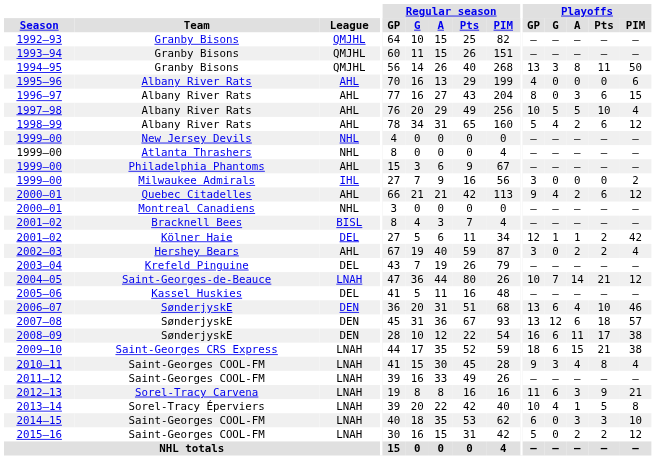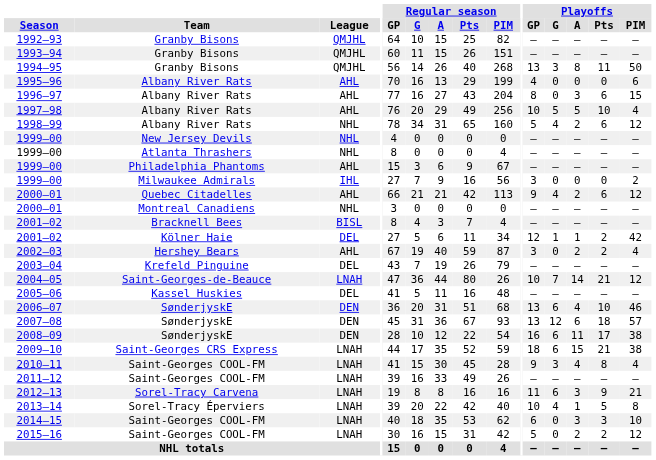 <table border="0" cellpadding="1" cellspacing="0" style="text-align:center; width:60em">
 <tr bgcolor="#e0e0e0">
 <th colspan="3" bgcolor="#ffffff"></th>
 <th rowspan="100" bgcolor="#ffffff"></th>
 <th colspan="5"><a href='#'>Regular season</a></th>
 <th rowspan="100" bgcolor="#ffffff"></th>
 <th colspan="5"><a href='#'>Playoffs</a></th>
 </tr>
 <tr bgcolor="#e0e0e0">
 <th><a href='#'>Season</a></th>
 <th>Team</th>
 <th>League</th>
 <th>GP</th>
 <th><a href='#'>G</a></th>
 <th><a href='#'>A</a></th>
 <th><a href='#'>Pts</a></th>
 <th><a href='#'>PIM</a></th>
 <th>GP</th>
 <th>G</th>
 <th>A</th>
 <th>Pts</th>
 <th>PIM</th>
 </tr>
 <tr>
 <td><a href='#'>1992–93</a></td>
 <td><a href='#'>Granby Bisons</a></td>
 <td><a href='#'>QMJHL</a></td>
 <td>64</td>
 <td>10</td>
 <td>15</td>
 <td>25</td>
 <td>82</td>
 <td>—</td>
 <td>—</td>
 <td>—</td>
 <td>—</td>
 <td>—</td>
 </tr>
 <tr bgcolor="#f0f0f0">
 <td><a href='#'>1993–94</a></td>
 <td>Granby Bisons</td>
 <td>QMJHL</td>
 <td>60</td>
 <td>11</td>
 <td>15</td>
 <td>26</td>
 <td>151</td>
 <td>—</td>
 <td>—</td>
 <td>—</td>
 <td>—</td>
 <td>—</td>
 </tr>
 <tr>
 <td><a href='#'>1994–95</a></td>
 <td>Granby Bisons</td>
 <td>QMJHL</td>
 <td>56</td>
 <td>14</td>
 <td>26</td>
 <td>40</td>
 <td>268</td>
 <td>13</td>
 <td>3</td>
 <td>8</td>
 <td>11</td>
 <td>50</td>
 </tr>
 <tr bgcolor="#f0f0f0">
 <td><a href='#'>1995–96</a></td>
 <td><a href='#'>Albany River Rats</a></td>
 <td><a href='#'>AHL</a></td>
 <td>70</td>
 <td>16</td>
 <td>13</td>
 <td>29</td>
 <td>199</td>
 <td>4</td>
 <td>0</td>
 <td>0</td>
 <td>0</td>
 <td>6</td>
 </tr>
 <tr>
 <td><a href='#'>1996–97</a></td>
 <td>Albany River Rats</td>
 <td>AHL</td>
 <td>77</td>
 <td>16</td>
 <td>27</td>
 <td>43</td>
 <td>204</td>
 <td>8</td>
 <td>0</td>
 <td>3</td>
 <td>6</td>
 <td>15</td>
 </tr>
 <tr bgcolor="#f0f0f0">
 <td><a href='#'>1997–98</a></td>
 <td>Albany River Rats</td>
 <td>AHL</td>
 <td>76</td>
 <td>20</td>
 <td>29</td>
 <td>49</td>
 <td>256</td>
 <td>10</td>
 <td>5</td>
 <td>5</td>
 <td>10</td>
 <td>4</td>
 </tr>
 <tr>
 <td><a href='#'>1998–99</a></td>
 <td>Albany River Rats</td>
-<td>AHL</td>
+<td>NHL</td>
 <td>78</td>
 <td>34</td>
 <td>31</td>
 <td>65</td>
 <td>160</td>
 <td>5</td>
 <td>4</td>
 <td>2</td>
 <td>6</td>
 <td>12</td>
 </tr>
 <tr bgcolor="#f0f0f0">
 <td><a href='#'>1999–00</a></td>
 <td><a href='#'>New Jersey Devils</a></td>
 <td><a href='#'>NHL</a></td>
 <td>4</td>
 <td>0</td>
 <td>0</td>
 <td>0</td>
 <td>0</td>
 <td>—</td>
 <td>—</td>
 <td>—</td>
 <td>—</td>
 <td>—</td>
 </tr>
 <tr>
 <td>1999–00</td>
 <td><a href='#'>Atlanta Thrashers</a></td>
 <td>NHL</td>
 <td>8</td>
 <td>0</td>
 <td>0</td>
 <td>0</td>
 <td>4</td>
 <td>—</td>
 <td>—</td>
 <td>—</td>
 <td>—</td>
 <td>—</td>
 </tr>
 <tr bgcolor="#f0f0f0">
 <td><a href='#'>1999–00</a></td>
 <td><a href='#'>Philadelphia Phantoms</a></td>
 <td>AHL</td>
 <td>15</td>
 <td>3</td>
 <td>6</td>
 <td>9</td>
 <td>67</td>
 <td>—</td>
 <td>—</td>
 <td>—</td>
 <td>—</td>
 <td>—</td>
 </tr>
 <tr>
 <td><a href='#'>1999–00</a></td>
 <td><a href='#'>Milwaukee Admirals</a></td>
 <td><a href='#'>IHL</a></td>
 <td>27</td>
 <td>7</td>
 <td>9</td>
 <td>16</td>
 <td>56</td>
 <td>3</td>
 <td>0</td>
 <td>0</td>
 <td>0</td>
 <td>2</td>
 </tr>
 <tr bgcolor="#f0f0f0">
 <td><a href='#'>2000–01</a></td>
 <td><a href='#'>Quebec Citadelles</a></td>
 <td>AHL</td>
 <td>66</td>
 <td>21</td>
 <td>21</td>
 <td>42</td>
 <td>113</td>
 <td>9</td>
 <td>4</td>
 <td>2</td>
 <td>6</td>
 <td>12</td>
 </tr>
 <tr>
 <td><a href='#'>2000–01</a></td>
 <td><a href='#'>Montreal Canadiens</a></td>
 <td>NHL</td>
 <td>3</td>
 <td>0</td>
 <td>0</td>
 <td>0</td>
 <td>0</td>
 <td>—</td>
 <td>—</td>
 <td>—</td>
 <td>—</td>
 <td>—</td>
 </tr>
 <tr bgcolor="#f0f0f0">
 <td><a href='#'>2001–02</a></td>
 <td><a href='#'>Bracknell Bees</a></td>
 <td><a href='#'>BISL</a></td>
 <td>8</td>
 <td>4</td>
 <td>3</td>
 <td>7</td>
 <td>4</td>
 <td>—</td>
 <td>—</td>
 <td>—</td>
 <td>—</td>
 <td>—</td>
 </tr>
 <tr>
 <td><a href='#'>2001–02</a></td>
 <td><a href='#'>Kölner Haie</a></td>
 <td><a href='#'>DEL</a></td>
 <td>27</td>
 <td>5</td>
 <td>6</td>
 <td>11</td>
 <td>34</td>
 <td>12</td>
 <td>1</td>
 <td>1</td>
 <td>2</td>
 <td>42</td>
 </tr>
 <tr bgcolor="#f0f0f0">
 <td><a href='#'>2002–03</a></td>
 <td><a href='#'>Hershey Bears</a></td>
 <td>AHL</td>
 <td>67</td>
 <td>19</td>
 <td>40</td>
 <td>59</td>
 <td>87</td>
 <td>3</td>
 <td>0</td>
 <td>2</td>
 <td>2</td>
 <td>4</td>
 </tr>
 <tr>
 <td><a href='#'>2003–04</a></td>
 <td><a href='#'>Krefeld Pinguine</a></td>
 <td>DEL</td>
 <td>43</td>
 <td>7</td>
 <td>19</td>
 <td>26</td>
 <td>79</td>
 <td>—</td>
 <td>—</td>
 <td>—</td>
 <td>—</td>
 <td>—</td>
 </tr>
 <tr bgcolor="#f0f0f0">
 <td><a href='#'>2004–05</a></td>
 <td><a href='#'>Saint-Georges-de-Beauce</a></td>
 <td><a href='#'>LNAH</a></td>
 <td>47</td>
 <td>36</td>
 <td>44</td>
 <td>80</td>
 <td>26</td>
 <td>10</td>
 <td>7</td>
 <td>14</td>
 <td>21</td>
 <td>12</td>
 </tr>
 <tr>
 <td><a href='#'>2005–06</a></td>
 <td><a href='#'>Kassel Huskies</a></td>
 <td>DEL</td>
 <td>41</td>
 <td>5</td>
 <td>11</td>
 <td>16</td>
 <td>48</td>
 <td>—</td>
 <td>—</td>
 <td>—</td>
 <td>—</td>
 <td>—</td>
 </tr>
 <tr bgcolor="#f0f0f0">
 <td><a href='#'>2006–07</a></td>
 <td><a href='#'>SønderjyskE</a></td>
 <td><a href='#'>DEN</a></td>
 <td>36</td>
 <td>20</td>
 <td>31</td>
 <td>51</td>
 <td>68</td>
 <td>13</td>
 <td>6</td>
 <td>4</td>
 <td>10</td>
 <td>46</td>
 </tr>
 <tr>
 <td><a href='#'>2007–08</a></td>
 <td>SønderjyskE</td>
 <td>DEN</td>
 <td>45</td>
 <td>31</td>
 <td>36</td>
 <td>67</td>
 <td>93</td>
 <td>13</td>
 <td>12</td>
 <td>6</td>
 <td>18</td>
 <td>57</td>
 </tr>
 <tr bgcolor="#f0f0f0">
 <td><a href='#'>2008–09</a></td>
 <td>SønderjyskE</td>
 <td>DEN</td>
 <td>28</td>
 <td>10</td>
 <td>12</td>
 <td>22</td>
 <td>54</td>
 <td>16</td>
 <td>6</td>
 <td>11</td>
 <td>17</td>
 <td>38</td>
 </tr>
 <tr>
 <td><a href='#'>2009–10</a></td>
 <td><a href='#'>Saint-Georges CRS Express</a></td>
 <td>LNAH</td>
 <td>44</td>
 <td>17</td>
 <td>35</td>
 <td>52</td>
 <td>59</td>
 <td>18</td>
 <td>6</td>
 <td>15</td>
 <td>21</td>
 <td>38</td>
 </tr>
 <tr bgcolor="#f0f0f0">
 <td><a href='#'>2010–11</a></td>
 <td>Saint-Georges COOL-FM</td>
 <td>LNAH</td>
 <td>41</td>
 <td>15</td>
 <td>30</td>
 <td>45</td>
 <td>28</td>
 <td>9</td>
 <td>3</td>
 <td>4</td>
 <td>8</td>
 <td>4</td>
 </tr>
 <tr>
 <td><a href='#'>2011–12</a></td>
 <td>Saint-Georges COOL-FM</td>
 <td>LNAH</td>
 <td>39</td>
 <td>16</td>
 <td>33</td>
 <td>49</td>
 <td>26</td>
 <td>—</td>
 <td>—</td>
 <td>—</td>
 <td>—</td>
 <td>—</td>
 </tr>
 <tr bgcolor="#f0f0f0">
 <td><a href='#'>2012–13</a></td>
 <td><a href='#'>Sorel-Tracy Carvena</a></td>
 <td>LNAH</td>
 <td>19</td>
 <td>8</td>
 <td>8</td>
 <td>16</td>
 <td>16</td>
 <td>11</td>
 <td>6</td>
 <td>3</td>
 <td>9</td>
 <td>21</td>
 </tr>
 <tr>
 <td><a href='#'>2013–14</a></td>
 <td>Sorel-Tracy Éperviers</td>
 <td>LNAH</td>
 <td>39</td>
 <td>20</td>
 <td>22</td>
 <td>42</td>
 <td>40</td>
 <td>10</td>
 <td>4</td>
 <td>1</td>
 <td>5</td>
 <td>8</td>
 </tr>
 <tr bgcolor="#f0f0f0">
 <td><a href='#'>2014–15</a></td>
 <td>Saint-Georges COOL-FM</td>
 <td>LNAH</td>
 <td>40</td>
 <td>18</td>
 <td>35</td>
 <td>53</td>
 <td>62</td>
 <td>6</td>
 <td>0</td>
 <td>3</td>
 <td>3</td>
 <td>10</td>
 </tr>
 <tr>
 <td><a href='#'>2015–16</a></td>
 <td>Saint-Georges COOL-FM</td>
 <td>LNAH</td>
 <td>30</td>
 <td>16</td>
 <td>15</td>
 <td>31</td>
 <td>42</td>
 <td>5</td>
 <td>0</td>
 <td>2</td>
 <td>2</td>
 <td>12</td>
 </tr>
 <tr bgcolor="#e0e0e0">
 <th colspan="3">NHL totals</th>
 <th>15</th>
 <th>0</th>
 <th>0</th>
 <th>0</th>
 <th>4</th>
 <th>—</th>
 <th>—</th>
 <th>—</th>
 <th>—</th>
 <th>—</th>
 </tr>
 </table>
